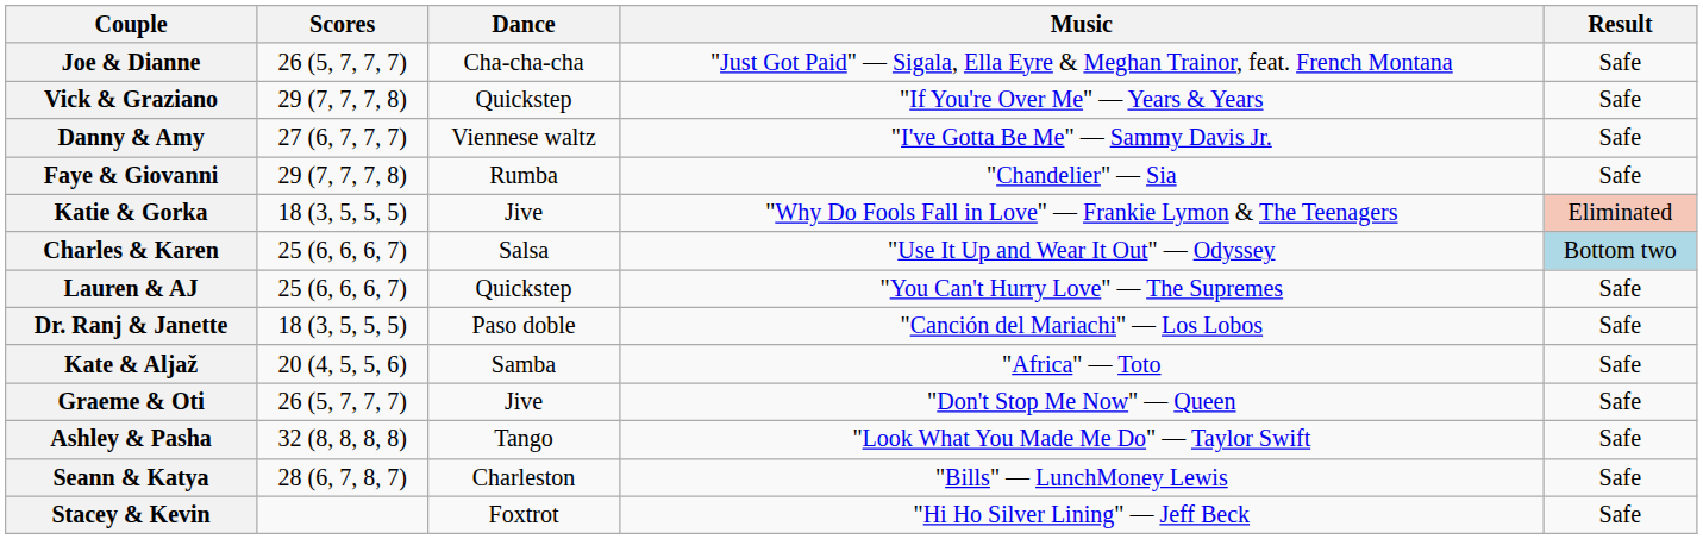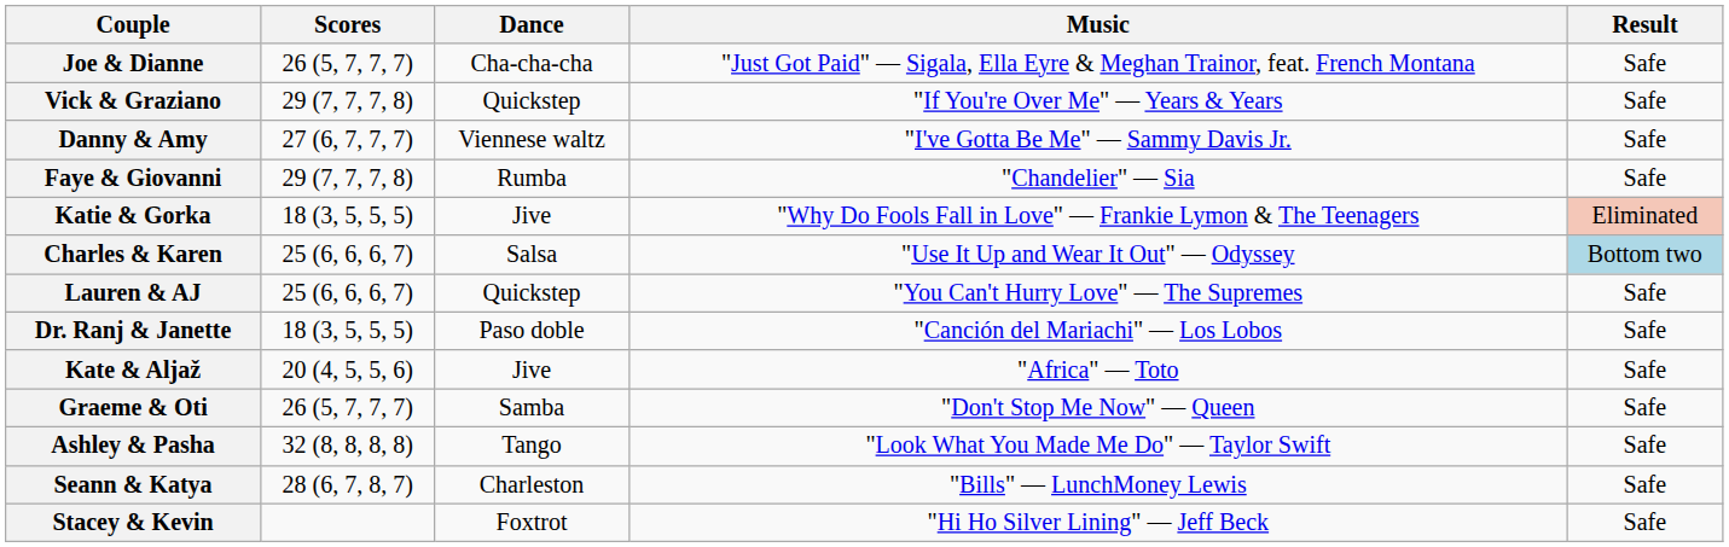 <table class="wikitable sortable" style="text-align:center; width:90%">
 <tr>
 <th scope="col">Couple</th>
 <th scope="col">Scores</th>
 <th scope="col" class="unsortable">Dance</th>
 <th scope="col" class="unsortable">Music</th>
 <th scope="col" class="unsortable">Result</th>
 </tr>
 <tr>
 <th scope="row">Joe & Dianne</th>
 <td>26 (5, 7, 7, 7)</td>
 <td>Cha-cha-cha</td>
 <td>"<a href='#'>Just Got Paid</a>" — <a href='#'>Sigala</a>, <a href='#'>Ella Eyre</a> & <a href='#'>Meghan Trainor</a>, feat. <a href='#'>French Montana</a></td>
 <td>Safe</td>
 </tr>
 <tr>
 <th scope="row">Vick & Graziano</th>
 <td>29 (7, 7, 7, 8)</td>
 <td>Quickstep</td>
 <td>"<a href='#'>If You're Over Me</a>" — <a href='#'>Years & Years</a></td>
 <td>Safe</td>
 </tr>
 <tr>
 <th scope="row">Danny & Amy</th>
 <td>27 (6, 7, 7, 7)</td>
 <td>Viennese waltz</td>
 <td>"<a href='#'>I've Gotta Be Me</a>" — <a href='#'>Sammy Davis Jr.</a></td>
 <td>Safe</td>
 </tr>
 <tr>
 <th scope="row">Faye & Giovanni</th>
 <td>29 (7, 7, 7, 8)</td>
 <td>Rumba</td>
 <td>"<a href='#'>Chandelier</a>" — <a href='#'>Sia</a></td>
 <td>Safe</td>
 </tr>
 <tr>
 <th scope="row">Katie & Gorka</th>
 <td>18 (3, 5, 5, 5)</td>
 <td>Jive</td>
 <td>"<a href='#'>Why Do Fools Fall in Love</a>" — <a href='#'>Frankie Lymon</a> & <a href='#'>The Teenagers</a></td>
 <td bgcolor="f4c7b8">Eliminated</td>
 </tr>
 <tr>
 <th scope="row">Charles & Karen</th>
 <td>25 (6, 6, 6, 7)</td>
 <td>Salsa</td>
 <td>"<a href='#'>Use It Up and Wear It Out</a>" — <a href='#'>Odyssey</a></td>
 <td bgcolor="lightblue">Bottom two</td>
 </tr>
 <tr>
 <th scope="row">Lauren & AJ</th>
 <td>25 (6, 6, 6, 7)</td>
 <td>Quickstep</td>
 <td>"<a href='#'>You Can't Hurry Love</a>" — <a href='#'>The Supremes</a></td>
 <td>Safe</td>
 </tr>
 <tr>
 <th scope="row">Dr. Ranj & Janette</th>
 <td>18 (3, 5, 5, 5)</td>
 <td>Paso doble</td>
 <td>"<a href='#'>Canción del Mariachi</a>" — <a href='#'>Los Lobos</a></td>
 <td>Safe</td>
 </tr>
 <tr>
 <th scope="row">Kate & Aljaž</th>
 <td>20 (4, 5, 5, 6)</td>
-<td>Samba</td>
+<td>Jive</td>
 <td>"<a href='#'>Africa</a>" — <a href='#'>Toto</a></td>
 <td>Safe</td>
 </tr>
 <tr>
 <th scope="row">Graeme & Oti</th>
 <td>26 (5, 7, 7, 7)</td>
-<td>Jive</td>
+<td>Samba</td>
 <td>"<a href='#'>Don't Stop Me Now</a>" — <a href='#'>Queen</a></td>
 <td>Safe</td>
 </tr>
 <tr>
 <th scope="row">Ashley & Pasha</th>
 <td>32 (8, 8, 8, 8)</td>
 <td>Tango</td>
 <td>"<a href='#'>Look What You Made Me Do</a>" — <a href='#'>Taylor Swift</a></td>
 <td>Safe</td>
 </tr>
 <tr>
 <th scope="row">Seann & Katya</th>
 <td>28 (6, 7, 8, 7)</td>
 <td>Charleston</td>
 <td>"<a href='#'>Bills</a>" — <a href='#'>LunchMoney Lewis</a></td>
 <td>Safe</td>
 </tr>
 <tr>
 <th scope="row">Stacey & Kevin</th>
 <td></td>
 <td>Foxtrot</td>
 <td>"<a href='#'>Hi Ho Silver Lining</a>" — <a href='#'>Jeff Beck</a></td>
 <td>Safe</td>
 </tr>
 </table>
